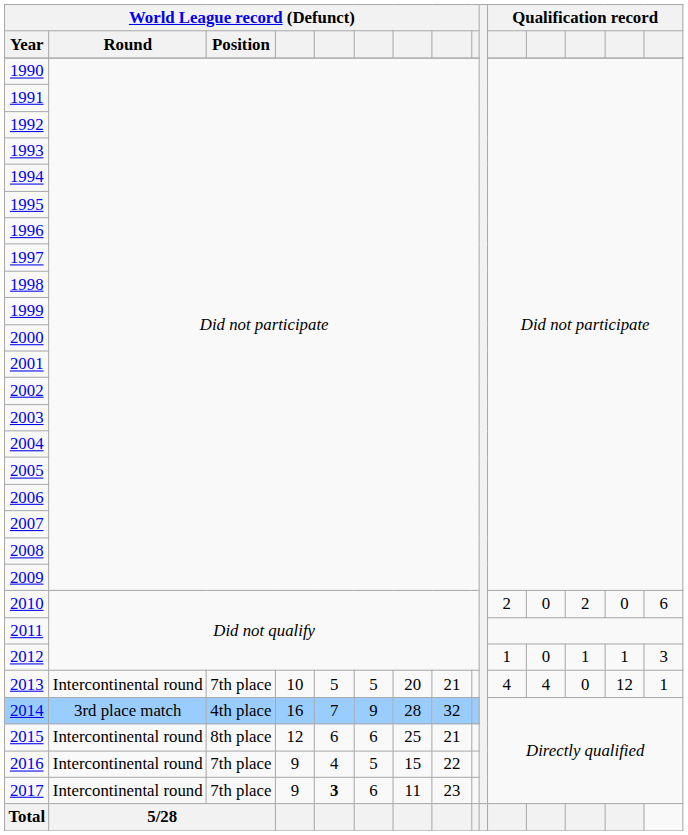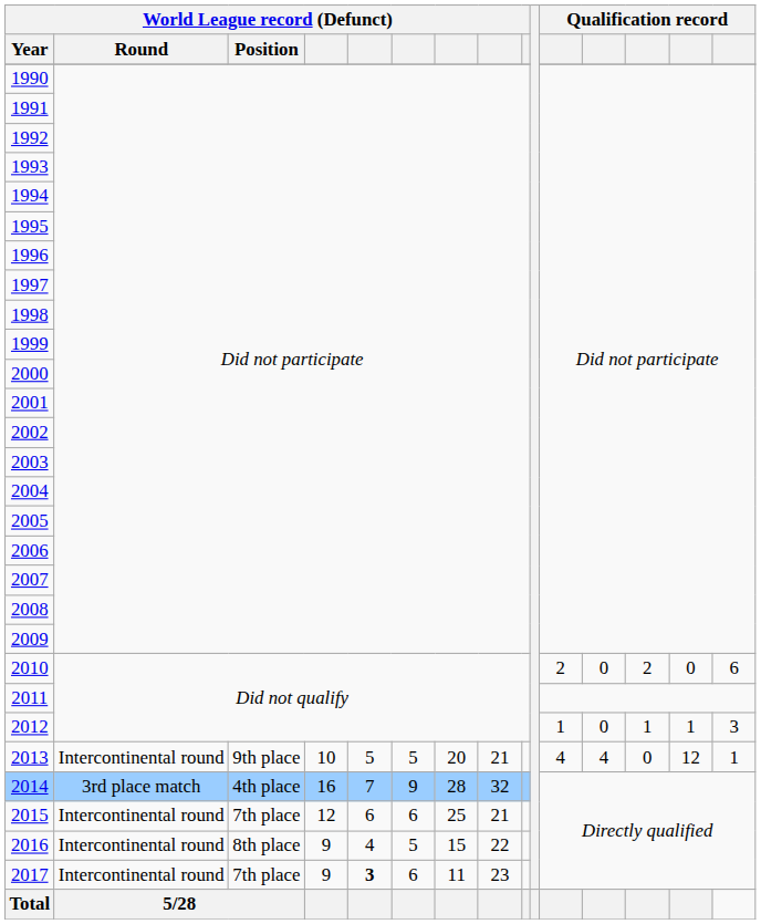 <table class="wikitable" style="text-align: center;">
 <tr>
 <th colspan=9><a href='#'>World League record</a> (Defunct)</th>
 <th rowspan=31></th>
 <th colspan=6>Qualification record</th>
 </tr>
 <tr>
 <th>Year</th>
 <th>Round</th>
 <th>Position</th>
 <th width=30></th>
 <th width=30></th>
 <th width=30></th>
 <th width=30></th>
 <th width=30></th>
 <th></th>
 <th width=30></th>
 <th width=30></th>
 <th width=30></th>
 <th width=30></th>
 <th width=30></th>
 </tr>
 <tr>
 </tr>
 <tr>
 <td> <a href='#'>1990</a></td>
 <td rowspan=20 colspan=8><em>Did not participate</em></td>
 <td rowspan=20 colspan=8><em>Did not participate</em></td>
 </tr>
 <tr>
 <td> <a href='#'>1991</a></td>
 </tr>
 <tr>
 <td> <a href='#'>1992</a></td>
 </tr>
 <tr>
 <td> <a href='#'>1993</a></td>
 </tr>
 <tr>
 <td> <a href='#'>1994</a></td>
 </tr>
 <tr>
 <td> <a href='#'>1995</a></td>
 </tr>
 <tr>
 <td> <a href='#'>1996</a></td>
 </tr>
 <tr>
 <td> <a href='#'>1997</a></td>
 </tr>
 <tr>
 <td> <a href='#'>1998</a></td>
 </tr>
 <tr>
 <td> <a href='#'>1999</a></td>
 </tr>
 <tr>
 <td> <a href='#'>2000</a></td>
 </tr>
 <tr>
 <td> <a href='#'>2001</a></td>
 </tr>
 <tr>
 <td> <a href='#'>2002</a></td>
 </tr>
 <tr>
 <td> <a href='#'>2003</a></td>
 </tr>
 <tr>
 <td> <a href='#'>2004</a></td>
 </tr>
 <tr>
 <td> <a href='#'>2005</a></td>
 </tr>
 <tr>
 <td> <a href='#'>2006</a></td>
 </tr>
 <tr>
 <td> <a href='#'>2007</a></td>
 </tr>
 <tr>
 <td> <a href='#'>2008</a></td>
 </tr>
 <tr>
 <td> <a href='#'>2009</a></td>
 </tr>
 <tr>
 <td> <a href='#'>2010</a></td>
 <td rowspan=3 colspan=8><em>Did not qualify</em></td>
 <td>2</td>
 <td>0</td>
 <td>2</td>
 <td>0</td>
 <td>6</td>
 </tr>
 <tr>
 <td> <a href='#'>2011</a></td>
 <td colspan=5></td>
 </tr>
 <tr>
 <td> <a href='#'>2012</a></td>
 <td>1</td>
 <td>0</td>
 <td>1</td>
 <td>1</td>
 <td>3</td>
 </tr>
 <tr>
 <td> <a href='#'>2013</a></td>
 <td>Intercontinental round</td>
-<td>7th place</td>
+<td>9th place</td>
 <td>10</td>
 <td>5</td>
 <td>5</td>
 <td>20</td>
 <td>21</td>
 <td></td>
 <td>4</td>
 <td>4</td>
 <td>0</td>
 <td>12</td>
 <td>1</td>
 </tr>
 <tr>
 <td bgcolor=#9acdff> <a href='#'>2014</a></td>
 <td bgcolor=#9acdff>3rd place match</td>
 <td bgcolor=#9acdff>4th place</td>
 <td bgcolor=#9acdff>16</td>
 <td bgcolor=#9acdff>7</td>
 <td bgcolor=#9acdff>9</td>
 <td bgcolor=#9acdff>28</td>
 <td bgcolor=#9acdff>32</td>
 <td bgcolor=#9acdff></td>
 <td rowspan=4 colspan=5><em>Directly qualified</em></td>
 </tr>
 <tr>
 <td> <a href='#'>2015</a></td>
 <td>Intercontinental round</td>
-<td>8th place</td>
+<td>7th place</td>
 <td>12</td>
 <td>6</td>
 <td>6</td>
 <td>25</td>
 <td>21</td>
 <td></td>
 </tr>
 <tr>
 <td> <a href='#'>2016</a></td>
 <td>Intercontinental round</td>
-<td>7th place</td>
+<td>8th place</td>
 <td>9</td>
 <td>4</td>
 <td>5</td>
 <td>15</td>
 <td>22</td>
 <td></td>
 </tr>
 <tr>
 <td> <a href='#'>2017</a></td>
 <td>Intercontinental round</td>
 <td>7th place</td>
 <td>9</td>
 <td><strong>3</strong></td>
 <td>6</td>
 <td>11</td>
 <td>23</td>
 <td></td>
 </tr>
 <tr>
 <th>Total</th>
 <th colspan=2>5/28</th>
 <th></th>
 <th></th>
 <th></th>
 <th></th>
 <th></th>
 <th></th>
 <th></th>
 <th></th>
 <th></th>
 <th></th>
 <th></th>
 </tr>
 </table>
